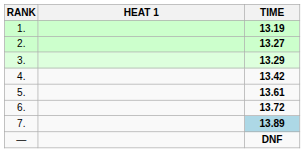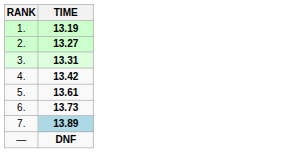 <table class="wikitable" style="border-collapse: collapse; font-size: 90%;">
 <tr>
 <th>RANK</th>
-<th style="width: 20em">HEAT 1</th>
 <th style="width: 5em">TIME</th>
 </tr>
 <tr style="background:#ccffcc;">
 <td align="center">1.</td>
-<td></td>
 <td align="center"><strong>13.19</strong></td>
 </tr>
 <tr style="background:#ccffcc;">
 <td align="center">2.</td>
-<td></td>
 <td align="center"><strong>13.27</strong></td>
 </tr>
 <tr style="background:#ddffdd;">
 <td align="center">3.</td>
-<td></td>
-<td align="center"><strong>13.29</strong></td>
+<td align="center"><strong>13.31</strong></td>
 </tr>
 <tr>
 <td align="center">4.</td>
-<td></td>
 <td align="center"><strong>13.42</strong></td>
 </tr>
 <tr>
 <td align="center">5.</td>
-<td></td>
 <td align="center"><strong>13.61</strong></td>
 </tr>
 <tr>
 <td align="center">6.</td>
-<td></td>
-<td align="center"><strong>13.72</strong></td>
+<td align="center"><strong>13.73</strong></td>
 </tr>
 <tr>
 <td align="center">7.</td>
-<td></td>
 <td align="center" style="background: lightblue;"><strong>13.89</strong></td>
 </tr>
 <tr>
 <td align="center">—</td>
-<td></td>
 <td align="center"><strong>DNF</strong></td>
 </tr>
 </table>
